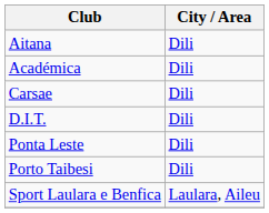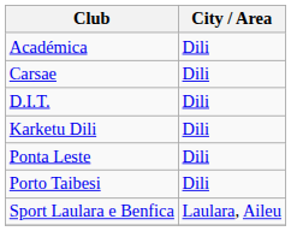 <table class="wikitable sortable">
 <tr>
 <th>Club</th>
 <th>City / Area</th>
-</tr>
-<tr>
-<td><a href='#'>Aitana</a></td>
-<td><a href='#'>Dili</a></td>
 </tr>
 <tr>
 <td><a href='#'>Académica</a></td>
 <td><a href='#'>Dili</a></td>
 </tr>
 <tr>
 <td><a href='#'>Carsae</a></td>
 <td><a href='#'>Dili</a></td>
 </tr>
 <tr>
 <td><a href='#'>D.I.T.</a></td>
+<td><a href='#'>Dili</a></td>
+</tr>
+<tr>
+<td><a href='#'>Karketu Dili</a></td>
 <td><a href='#'>Dili</a></td>
 </tr>
 <tr>
 <td><a href='#'>Ponta Leste</a></td>
 <td><a href='#'>Dili</a></td>
 </tr>
 <tr>
 <td><a href='#'>Porto Taibesi</a></td>
 <td><a href='#'>Dili</a></td>
 </tr>
 <tr>
 <td><a href='#'>Sport Laulara e Benfica</a></td>
 <td><a href='#'>Laulara</a>, <a href='#'>Aileu</a></td>
 </tr>
 <tr>
 </tr>
 </table>
